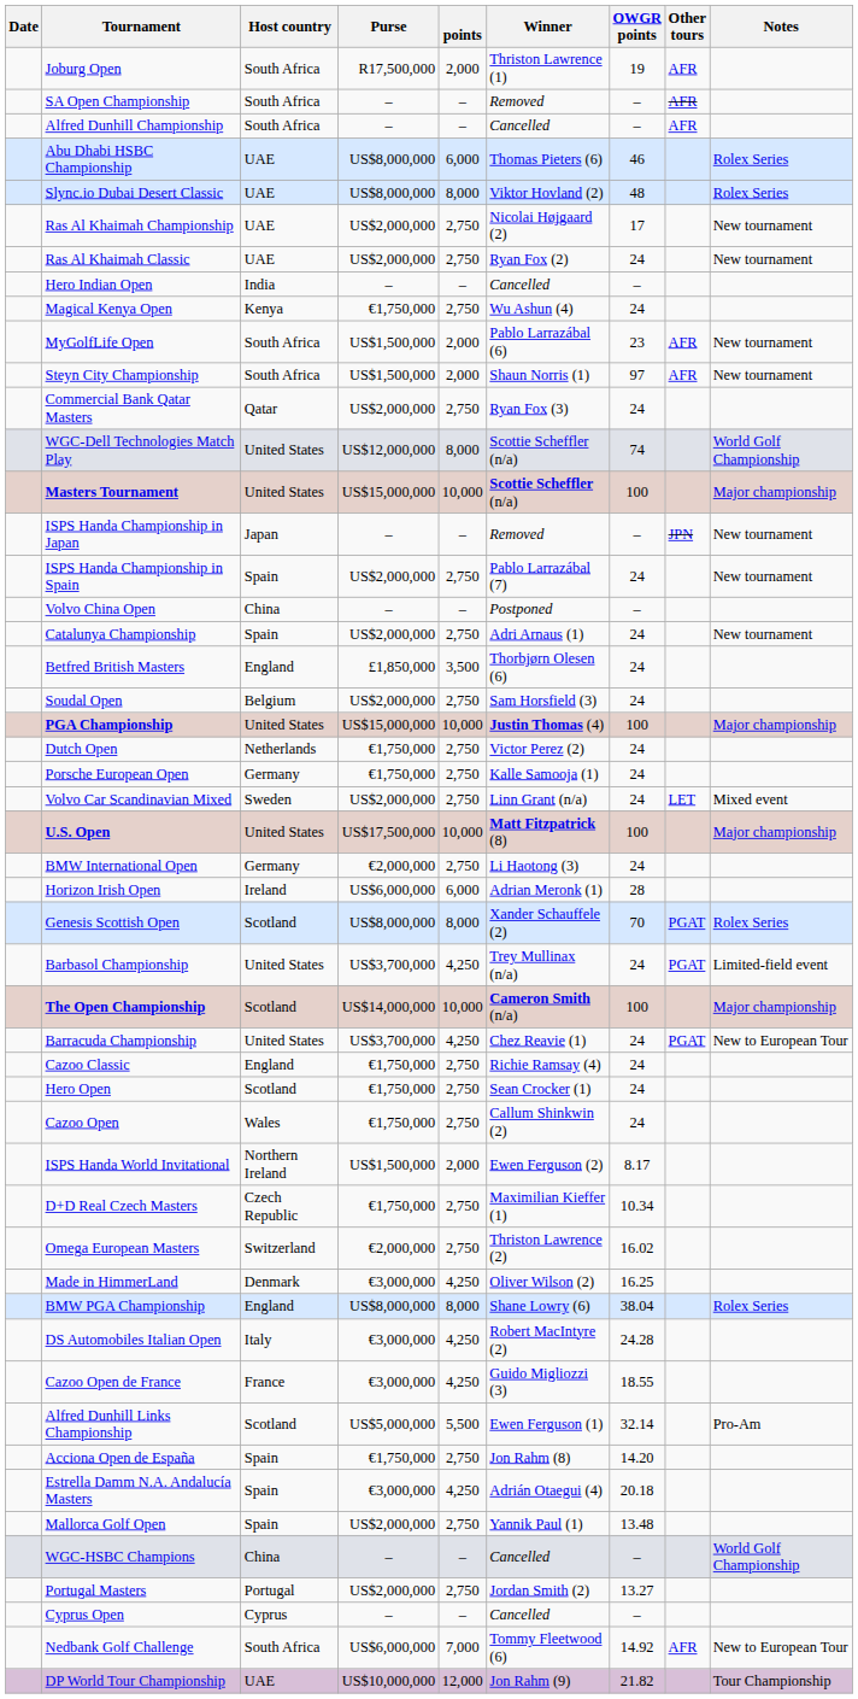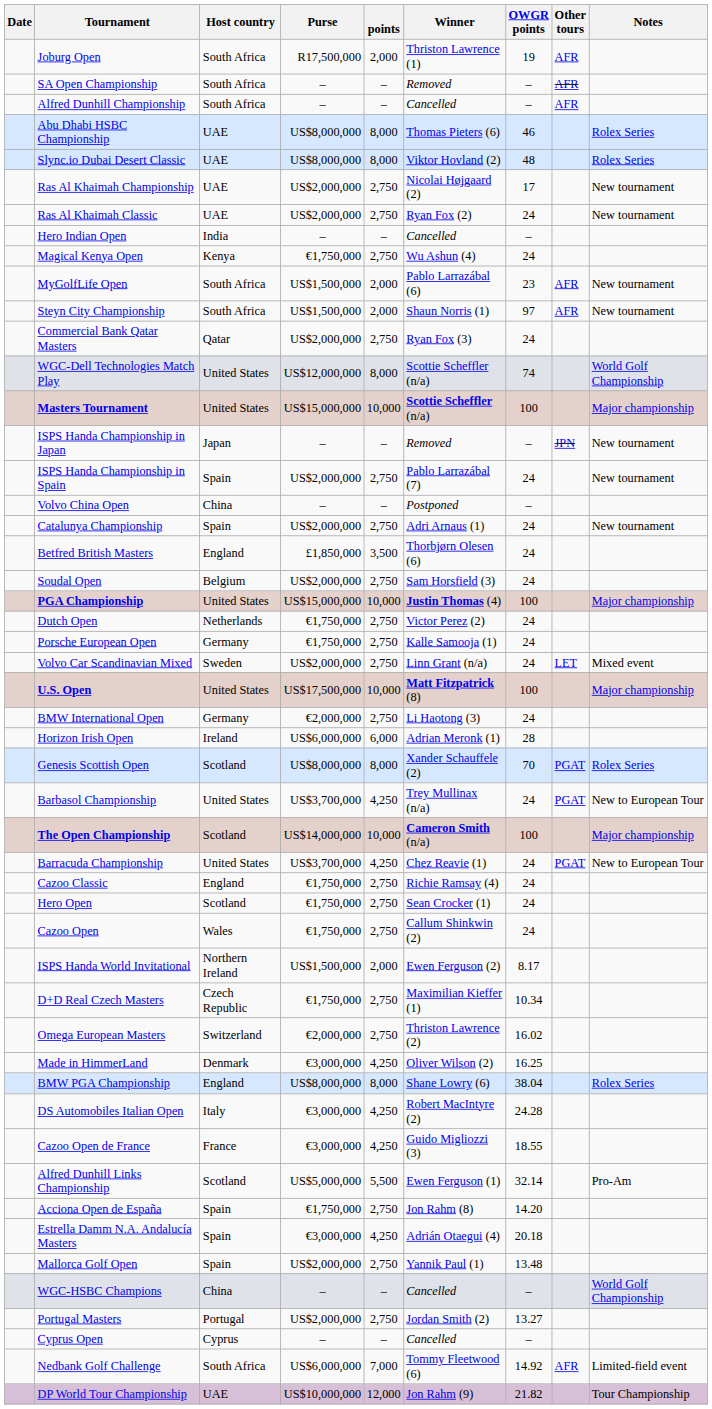 <table class="wikitable" style="font-size:95%">
 <tr>
 <th>Date</th>
 <th>Tournament</th>
 <th>Host country</th>
 <th>Purse</th>
 <th><br>points</th>
 <th>Winner</th>
 <th><a href='#'>OWGR</a><br>points</th>
 <th>Other<br>tours</th>
 <th>Notes</th>
 </tr>
 <tr>
 <td></td>
 <td><a href='#'>Joburg Open</a></td>
 <td>South Africa</td>
 <td align=right>R17,500,000</td>
 <td align=center>2,000</td>
 <td> <a href='#'>Thriston Lawrence</a> (1)</td>
 <td align=center>19</td>
 <td><a href='#'>AFR</a></td>
 <td></td>
 </tr>
 <tr>
 <td><s></s></td>
 <td><a href='#'>SA Open Championship</a></td>
 <td>South Africa</td>
 <td align=center>–</td>
 <td align=center>–</td>
 <td><em>Removed</em></td>
 <td align=center>–</td>
 <td><s><a href='#'>AFR</a></s></td>
 <td></td>
 </tr>
 <tr>
 <td><s></s></td>
 <td><a href='#'>Alfred Dunhill Championship</a></td>
 <td>South Africa</td>
 <td align=center>–</td>
 <td align=center>–</td>
 <td><em>Cancelled</em></td>
 <td align=center>–</td>
 <td><a href='#'>AFR</a></td>
 <td></td>
 </tr>
 <tr style="background:#D6E8FF;">
 <td></td>
 <td><a href='#'>Abu Dhabi HSBC Championship</a></td>
 <td>UAE</td>
 <td align=right>US$8,000,000</td>
-<td align=center>6,000</td>
+<td align=center>8,000</td>
 <td> <a href='#'>Thomas Pieters</a> (6)</td>
 <td align=center>46</td>
 <td></td>
 <td><a href='#'>Rolex Series</a></td>
 </tr>
 <tr style="background:#D6E8FF;">
 <td></td>
 <td><a href='#'>Slync.io Dubai Desert Classic</a></td>
 <td>UAE</td>
 <td align=right>US$8,000,000</td>
 <td align=center>8,000</td>
 <td> <a href='#'>Viktor Hovland</a> (2)</td>
 <td align=center>48</td>
 <td></td>
 <td><a href='#'>Rolex Series</a></td>
 </tr>
 <tr>
 <td></td>
 <td><a href='#'>Ras Al Khaimah Championship</a></td>
 <td>UAE</td>
 <td align=right>US$2,000,000</td>
 <td align=center>2,750</td>
 <td> <a href='#'>Nicolai Højgaard</a> (2)</td>
 <td align=center>17</td>
 <td></td>
 <td>New tournament</td>
 </tr>
 <tr>
 <td></td>
 <td><a href='#'>Ras Al Khaimah Classic</a></td>
 <td>UAE</td>
 <td align=right>US$2,000,000</td>
 <td align=center>2,750</td>
 <td> <a href='#'>Ryan Fox</a> (2)</td>
 <td align=center>24</td>
 <td></td>
 <td>New tournament</td>
 </tr>
 <tr>
 <td><s></s></td>
 <td><a href='#'>Hero Indian Open</a></td>
 <td>India</td>
 <td align=center>–</td>
 <td align=center>–</td>
 <td><em>Cancelled</em></td>
 <td align=center>–</td>
 <td></td>
 <td></td>
 </tr>
 <tr>
 <td></td>
 <td><a href='#'>Magical Kenya Open</a></td>
 <td>Kenya</td>
 <td align=right>€1,750,000</td>
 <td align=center>2,750</td>
 <td> <a href='#'>Wu Ashun</a> (4)</td>
 <td align=center>24</td>
 <td></td>
 <td></td>
 </tr>
 <tr>
 <td></td>
 <td><a href='#'>MyGolfLife Open</a></td>
 <td>South Africa</td>
 <td align=right>US$1,500,000</td>
 <td align=center>2,000</td>
 <td> <a href='#'>Pablo Larrazábal</a> (6)</td>
 <td align=center>23</td>
 <td><a href='#'>AFR</a></td>
 <td>New tournament</td>
 </tr>
 <tr>
 <td></td>
 <td><a href='#'>Steyn City Championship</a></td>
 <td>South Africa</td>
 <td align=right>US$1,500,000</td>
 <td align=center>2,000</td>
 <td> <a href='#'>Shaun Norris</a> (1)</td>
 <td align=center>97</td>
 <td><a href='#'>AFR</a></td>
 <td>New tournament</td>
 </tr>
 <tr>
 <td><br><s></s></td>
 <td><a href='#'>Commercial Bank Qatar Masters</a></td>
 <td>Qatar</td>
 <td align=right>US$2,000,000</td>
 <td align=center>2,750</td>
 <td> <a href='#'>Ryan Fox</a> (3)</td>
 <td align=center>24</td>
 <td></td>
 <td></td>
 </tr>
 <tr style="background:#dfe2e9;">
 <td></td>
 <td><a href='#'>WGC-Dell Technologies Match Play</a></td>
 <td>United States</td>
 <td align=right>US$12,000,000</td>
 <td align=center>8,000</td>
 <td> <a href='#'>Scottie Scheffler</a> (n/a)</td>
 <td align=center>74</td>
 <td></td>
 <td><a href='#'>World Golf Championship</a></td>
 </tr>
 <tr style="background:#e5d1cb;">
 <td></td>
 <td><strong><a href='#'>Masters Tournament</a></strong></td>
 <td>United States</td>
 <td align=right>US$15,000,000</td>
 <td align=center>10,000</td>
 <td> <strong><a href='#'>Scottie Scheffler</a></strong> (n/a)</td>
 <td align=center>100</td>
 <td></td>
 <td><a href='#'>Major championship</a></td>
 </tr>
 <tr>
 <td><s></s></td>
 <td><a href='#'>ISPS Handa Championship in Japan</a></td>
 <td>Japan</td>
 <td align=center>–</td>
 <td align=center>–</td>
 <td><em>Removed</em></td>
 <td align=center>–</td>
 <td><s><a href='#'>JPN</a></s></td>
 <td>New tournament</td>
 </tr>
 <tr>
 <td></td>
 <td><a href='#'>ISPS Handa Championship in Spain</a></td>
 <td>Spain</td>
 <td align=right>US$2,000,000</td>
 <td align=center>2,750</td>
 <td> <a href='#'>Pablo Larrazábal</a> (7)</td>
 <td align=center>24</td>
 <td></td>
 <td>New tournament</td>
 </tr>
 <tr>
 <td><s></s></td>
 <td><a href='#'>Volvo China Open</a></td>
 <td>China</td>
 <td align=center>–</td>
 <td align=center>–</td>
 <td><em>Postponed</em></td>
 <td align=center>–</td>
 <td></td>
 <td></td>
 </tr>
 <tr>
 <td></td>
 <td><a href='#'>Catalunya Championship</a></td>
 <td>Spain</td>
 <td align=right>US$2,000,000</td>
 <td align=center>2,750</td>
 <td> <a href='#'>Adri Arnaus</a> (1)</td>
 <td align=center>24</td>
 <td></td>
 <td>New tournament</td>
 </tr>
 <tr>
 <td></td>
 <td><a href='#'>Betfred British Masters</a></td>
 <td>England</td>
 <td align=right>£1,850,000</td>
 <td align=center>3,500</td>
 <td> <a href='#'>Thorbjørn Olesen</a> (6)</td>
 <td align=center>24</td>
 <td></td>
 <td></td>
 </tr>
 <tr>
 <td></td>
 <td><a href='#'>Soudal Open</a></td>
 <td>Belgium</td>
 <td align=right>US$2,000,000</td>
 <td align=center>2,750</td>
 <td> <a href='#'>Sam Horsfield</a> (3)</td>
 <td align=center>24</td>
 <td></td>
 <td></td>
 </tr>
 <tr style="background:#e5d1cb;">
 <td></td>
 <td><strong><a href='#'>PGA Championship</a></strong></td>
 <td>United States</td>
 <td align=right>US$15,000,000</td>
 <td align=center>10,000</td>
 <td> <strong><a href='#'>Justin Thomas</a></strong> (4)</td>
 <td align=center>100</td>
 <td></td>
 <td><a href='#'>Major championship</a></td>
 </tr>
 <tr>
 <td></td>
 <td><a href='#'>Dutch Open</a></td>
 <td>Netherlands</td>
 <td align=right>€1,750,000</td>
 <td align=center>2,750</td>
 <td> <a href='#'>Victor Perez</a> (2)</td>
 <td align=center>24</td>
 <td></td>
 <td></td>
 </tr>
 <tr>
 <td></td>
 <td><a href='#'>Porsche European Open</a></td>
 <td>Germany</td>
 <td align=right>€1,750,000</td>
 <td align=center>2,750</td>
 <td> <a href='#'>Kalle Samooja</a> (1)</td>
 <td align=center>24</td>
 <td></td>
 <td></td>
 </tr>
 <tr>
 <td></td>
 <td><a href='#'>Volvo Car Scandinavian Mixed</a></td>
 <td>Sweden</td>
 <td align=right>US$2,000,000</td>
 <td align=center>2,750</td>
 <td> <a href='#'>Linn Grant</a> (n/a)</td>
 <td align=center>24</td>
 <td><a href='#'>LET</a></td>
 <td>Mixed event</td>
 </tr>
 <tr style="background:#e5d1cb;">
 <td></td>
 <td><strong><a href='#'>U.S. Open</a></strong></td>
 <td>United States</td>
 <td align=right>US$17,500,000</td>
 <td align=center>10,000</td>
 <td> <strong><a href='#'>Matt Fitzpatrick</a></strong> (8)</td>
 <td align=center>100</td>
 <td></td>
 <td><a href='#'>Major championship</a></td>
 </tr>
 <tr>
 <td></td>
 <td><a href='#'>BMW International Open</a></td>
 <td>Germany</td>
 <td align=right>€2,000,000</td>
 <td align=center>2,750</td>
 <td> <a href='#'>Li Haotong</a> (3)</td>
 <td align=center>24</td>
 <td></td>
 <td></td>
 </tr>
 <tr>
 <td></td>
 <td><a href='#'>Horizon Irish Open</a></td>
 <td>Ireland</td>
 <td align=right>US$6,000,000</td>
 <td align=center>6,000</td>
 <td> <a href='#'>Adrian Meronk</a> (1)</td>
 <td align=center>28</td>
 <td></td>
 <td></td>
 </tr>
 <tr style="background:#D6E8FF;">
 <td></td>
 <td><a href='#'>Genesis Scottish Open</a></td>
 <td>Scotland</td>
 <td align=right>US$8,000,000</td>
 <td align=center>8,000</td>
 <td> <a href='#'>Xander Schauffele</a> (2)</td>
 <td align=center>70</td>
 <td><a href='#'>PGAT</a></td>
 <td><a href='#'>Rolex Series</a></td>
 </tr>
 <tr>
 <td></td>
 <td><a href='#'>Barbasol Championship</a></td>
 <td>United States</td>
 <td align=right>US$3,700,000</td>
 <td align=center>4,250</td>
 <td> <a href='#'>Trey Mullinax</a> (n/a)</td>
 <td align=center>24</td>
 <td><a href='#'>PGAT</a></td>
-<td>Limited-field event</td>
+<td>New to European Tour</td>
 </tr>
 <tr style="background:#e5d1cb;">
 <td></td>
 <td><strong><a href='#'>The Open Championship</a></strong></td>
 <td>Scotland</td>
 <td align=right>US$14,000,000</td>
 <td align=center>10,000</td>
 <td> <strong><a href='#'>Cameron Smith</a></strong> (n/a)</td>
 <td align=center>100</td>
 <td></td>
 <td><a href='#'>Major championship</a></td>
 </tr>
 <tr>
 <td></td>
 <td><a href='#'>Barracuda Championship</a></td>
 <td>United States</td>
 <td align=right>US$3,700,000</td>
 <td align=center>4,250</td>
 <td> <a href='#'>Chez Reavie</a> (1)</td>
 <td align=center>24</td>
 <td><a href='#'>PGAT</a></td>
 <td>New to European Tour</td>
 </tr>
 <tr>
 <td></td>
 <td><a href='#'>Cazoo Classic</a></td>
 <td>England</td>
 <td align=right>€1,750,000</td>
 <td align=center>2,750</td>
 <td> <a href='#'>Richie Ramsay</a> (4)</td>
 <td align=center>24</td>
 <td></td>
 <td></td>
 </tr>
 <tr>
 <td></td>
 <td><a href='#'>Hero Open</a></td>
 <td>Scotland</td>
 <td align=right>€1,750,000</td>
 <td align=center>2,750</td>
 <td> <a href='#'>Sean Crocker</a> (1)</td>
 <td align=center>24</td>
 <td></td>
 <td></td>
 </tr>
 <tr>
 <td></td>
 <td><a href='#'>Cazoo Open</a></td>
 <td>Wales</td>
 <td align=right>€1,750,000</td>
 <td align=center>2,750</td>
 <td> <a href='#'>Callum Shinkwin</a> (2)</td>
 <td align=center>24</td>
 <td></td>
 <td></td>
 </tr>
 <tr>
 <td></td>
 <td><a href='#'>ISPS Handa World Invitational</a></td>
 <td>Northern Ireland</td>
 <td align=right>US$1,500,000</td>
 <td align=center>2,000</td>
 <td> <a href='#'>Ewen Ferguson</a> (2)</td>
 <td align=center>8.17</td>
 <td></td>
 <td></td>
 </tr>
 <tr>
 <td></td>
 <td><a href='#'>D+D Real Czech Masters</a></td>
 <td>Czech Republic</td>
 <td align=right>€1,750,000</td>
 <td align=center>2,750</td>
 <td> <a href='#'>Maximilian Kieffer</a> (1)</td>
 <td align=center>10.34</td>
 <td></td>
 <td></td>
 </tr>
 <tr>
 <td></td>
 <td><a href='#'>Omega European Masters</a></td>
 <td>Switzerland</td>
 <td align=right>€2,000,000</td>
 <td align=center>2,750</td>
 <td> <a href='#'>Thriston Lawrence</a> (2)</td>
 <td align=center>16.02</td>
 <td></td>
 <td></td>
 </tr>
 <tr>
 <td></td>
 <td><a href='#'>Made in HimmerLand</a></td>
 <td>Denmark</td>
 <td align=right>€3,000,000</td>
 <td align=center>4,250</td>
 <td> <a href='#'>Oliver Wilson</a> (2)</td>
 <td align=center>16.25</td>
 <td></td>
 <td></td>
 </tr>
 <tr style="background:#D6E8FF;">
 <td></td>
 <td><a href='#'>BMW PGA Championship</a></td>
 <td>England</td>
 <td align=right>US$8,000,000</td>
 <td align=center>8,000</td>
 <td> <a href='#'>Shane Lowry</a> (6)</td>
 <td align=center>38.04</td>
 <td></td>
 <td><a href='#'>Rolex Series</a></td>
 </tr>
 <tr>
 <td></td>
 <td><a href='#'>DS Automobiles Italian Open</a></td>
 <td>Italy</td>
 <td align=right>€3,000,000</td>
 <td align=center>4,250</td>
 <td> <a href='#'>Robert MacIntyre</a> (2)</td>
 <td align=center>24.28</td>
 <td></td>
 <td></td>
 </tr>
 <tr>
 <td></td>
 <td><a href='#'>Cazoo Open de France</a></td>
 <td>France</td>
 <td align=right>€3,000,000</td>
 <td align=center>4,250</td>
 <td> <a href='#'>Guido Migliozzi</a> (3)</td>
 <td align=center>18.55</td>
 <td></td>
 <td></td>
 </tr>
 <tr>
 <td></td>
 <td><a href='#'>Alfred Dunhill Links Championship</a></td>
 <td>Scotland</td>
 <td align=right>US$5,000,000</td>
 <td align=center>5,500</td>
 <td> <a href='#'>Ewen Ferguson</a> (1)</td>
 <td align=center>32.14</td>
 <td></td>
 <td>Pro-Am</td>
 </tr>
 <tr>
 <td></td>
 <td><a href='#'>Acciona Open de España</a></td>
 <td>Spain</td>
 <td align=right>€1,750,000</td>
 <td align=center>2,750</td>
 <td> <a href='#'>Jon Rahm</a> (8)</td>
 <td align=center>14.20</td>
 <td></td>
 <td></td>
 </tr>
 <tr>
 <td></td>
 <td><a href='#'>Estrella Damm N.A. Andalucía Masters</a></td>
 <td>Spain</td>
 <td align=right>€3,000,000</td>
 <td align=center>4,250</td>
 <td> <a href='#'>Adrián Otaegui</a> (4)</td>
 <td align=center>20.18</td>
 <td></td>
 <td></td>
 </tr>
 <tr>
 <td></td>
 <td><a href='#'>Mallorca Golf Open</a></td>
 <td>Spain</td>
 <td align=right>US$2,000,000</td>
 <td align=center>2,750</td>
 <td> <a href='#'>Yannik Paul</a> (1)</td>
 <td align=center>13.48</td>
 <td></td>
 <td></td>
 </tr>
 <tr style="background:#dfe2e9;">
 <td><s></s></td>
 <td><a href='#'>WGC-HSBC Champions</a></td>
 <td>China</td>
 <td align=center>–</td>
 <td align=center>–</td>
 <td><em>Cancelled</em></td>
 <td align=center>–</td>
 <td></td>
 <td><a href='#'>World Golf Championship</a></td>
 </tr>
 <tr>
 <td></td>
 <td><a href='#'>Portugal Masters</a></td>
 <td>Portugal</td>
 <td align=right>US$2,000,000</td>
 <td align=center>2,750</td>
 <td> <a href='#'>Jordan Smith</a> (2)</td>
 <td align=center>13.27</td>
 <td></td>
 <td></td>
 </tr>
 <tr>
 <td><s></s></td>
 <td><a href='#'>Cyprus Open</a></td>
 <td>Cyprus</td>
 <td align=center>–</td>
 <td align=center>–</td>
 <td><em>Cancelled</em></td>
 <td align=center>–</td>
 <td></td>
 <td></td>
 </tr>
 <tr>
 <td></td>
 <td><a href='#'>Nedbank Golf Challenge</a></td>
 <td>South Africa</td>
 <td align=right>US$6,000,000</td>
 <td align=center>7,000</td>
 <td> <a href='#'>Tommy Fleetwood</a> (6)</td>
 <td align=center>14.92</td>
 <td><a href='#'>AFR</a></td>
-<td>New to European Tour</td>
+<td>Limited-field event</td>
 </tr>
 <tr style="background:thistle;">
 <td></td>
 <td><a href='#'>DP World Tour Championship</a></td>
 <td>UAE</td>
 <td align=right>US$10,000,000</td>
 <td align=center>12,000</td>
 <td> <a href='#'>Jon Rahm</a> (9)</td>
 <td align=center>21.82</td>
 <td></td>
 <td>Tour Championship</td>
 </tr>
 </table>
